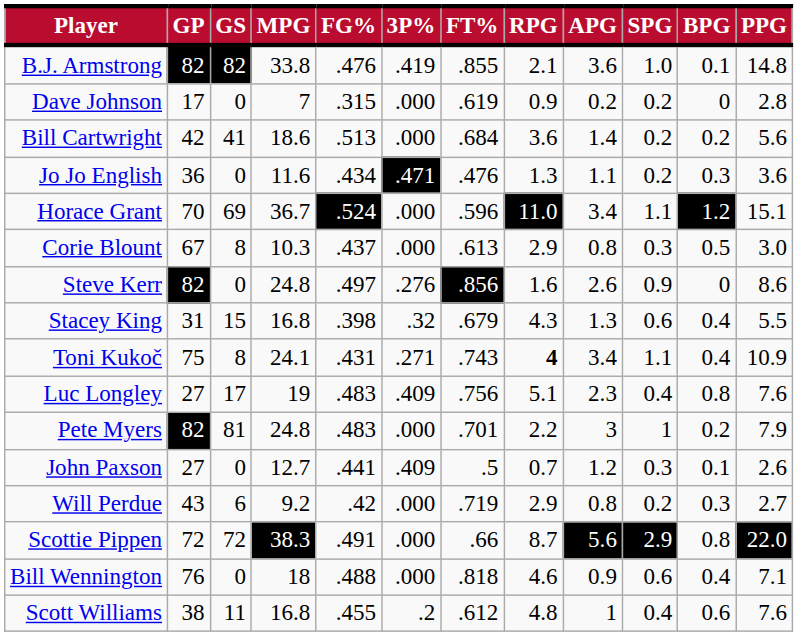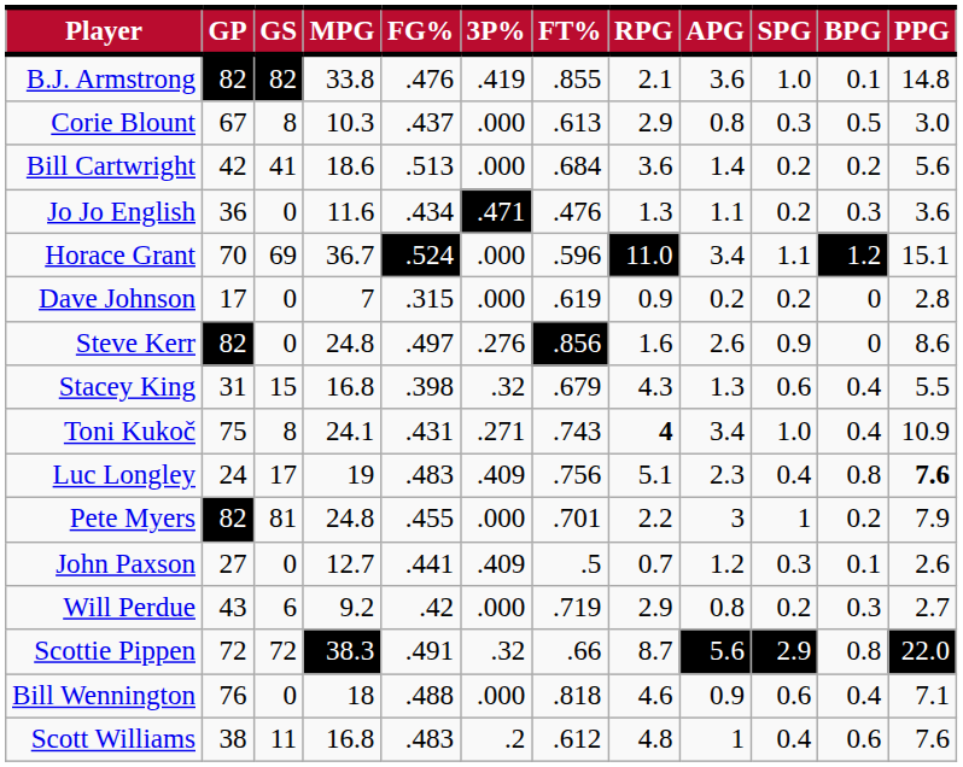 <table class="wikitable sortable" style="text-align:right;">
 <tr>
 <th style="background:#BA0C2F; color:#FFFFFF; border-top:#010101 3px solid; border-bottom:#010101 3px solid;">Player</th>
 <th style="background:#BA0C2F; color:#FFFFFF; border-top:#010101 3px solid; border-bottom:#010101 3px solid;">GP</th>
 <th style="background:#BA0C2F; color:#FFFFFF; border-top:#010101 3px solid; border-bottom:#010101 3px solid;">GS</th>
 <th style="background:#BA0C2F; color:#FFFFFF; border-top:#010101 3px solid; border-bottom:#010101 3px solid;">MPG</th>
 <th style="background:#BA0C2F; color:#FFFFFF; border-top:#010101 3px solid; border-bottom:#010101 3px solid;">FG%</th>
 <th style="background:#BA0C2F; color:#FFFFFF; border-top:#010101 3px solid; border-bottom:#010101 3px solid;">3P%</th>
 <th style="background:#BA0C2F; color:#FFFFFF; border-top:#010101 3px solid; border-bottom:#010101 3px solid;">FT%</th>
 <th style="background:#BA0C2F; color:#FFFFFF; border-top:#010101 3px solid; border-bottom:#010101 3px solid;">RPG</th>
 <th style="background:#BA0C2F; color:#FFFFFF; border-top:#010101 3px solid; border-bottom:#010101 3px solid;">APG</th>
 <th style="background:#BA0C2F; color:#FFFFFF; border-top:#010101 3px solid; border-bottom:#010101 3px solid;">SPG</th>
 <th style="background:#BA0C2F; color:#FFFFFF; border-top:#010101 3px solid; border-bottom:#010101 3px solid;">BPG</th>
 <th style="background:#BA0C2F; color:#FFFFFF; border-top:#010101 3px solid; border-bottom:#010101 3px solid;">PPG</th>
 </tr>
 <tr>
 <td><a href='#'>B.J. Armstrong</a></td>
 <td style="background:black;color:white;">82</td>
 <td style="background:black;color:white;">82</td>
 <td>33.8</td>
 <td>.476</td>
 <td>.419</td>
 <td>.855</td>
 <td>2.1</td>
 <td>3.6</td>
 <td>1.0</td>
 <td>0.1</td>
 <td>14.8</td>
 </tr>
 <tr>
-<td><a href='#'>Dave Johnson</a></td>
-<td>17</td>
-<td>0</td>
-<td>7</td>
-<td>.315</td>
+<td><a href='#'>Corie Blount</a></td>
+<td>67</td>
+<td>8</td>
+<td>10.3</td>
+<td>.437</td>
 <td>.000</td>
-<td>.619</td>
-<td>0.9</td>
-<td>0.2</td>
-<td>0.2</td>
-<td>0</td>
-<td>2.8</td>
+<td>.613</td>
+<td>2.9</td>
+<td>0.8</td>
+<td>0.3</td>
+<td>0.5</td>
+<td>3.0</td>
 </tr>
 <tr>
 <td><a href='#'>Bill Cartwright</a></td>
 <td>42</td>
 <td>41</td>
 <td>18.6</td>
 <td>.513</td>
 <td>.000</td>
 <td>.684</td>
 <td>3.6</td>
 <td>1.4</td>
 <td>0.2</td>
 <td>0.2</td>
 <td>5.6</td>
 </tr>
 <tr>
 <td><a href='#'>Jo Jo English</a></td>
 <td>36</td>
 <td>0</td>
 <td>11.6</td>
 <td>.434</td>
 <td style="background:black;color:white;">.471</td>
 <td>.476</td>
 <td>1.3</td>
 <td>1.1</td>
 <td>0.2</td>
 <td>0.3</td>
 <td>3.6</td>
 </tr>
 <tr>
 <td><a href='#'>Horace Grant</a></td>
 <td>70</td>
 <td>69</td>
 <td>36.7</td>
 <td style="background:black;color:white;">.524</td>
 <td>.000</td>
 <td>.596</td>
 <td style="background:black;color:white;">11.0</td>
 <td>3.4</td>
 <td>1.1</td>
 <td style="background:black;color:white;">1.2</td>
 <td>15.1</td>
 </tr>
 <tr>
-<td><a href='#'>Corie Blount</a></td>
-<td>67</td>
-<td>8</td>
-<td>10.3</td>
-<td>.437</td>
+<td><a href='#'>Dave Johnson</a></td>
+<td>17</td>
+<td>0</td>
+<td>7</td>
+<td>.315</td>
 <td>.000</td>
-<td>.613</td>
-<td>2.9</td>
-<td>0.8</td>
-<td>0.3</td>
-<td>0.5</td>
-<td>3.0</td>
+<td>.619</td>
+<td>0.9</td>
+<td>0.2</td>
+<td>0.2</td>
+<td>0</td>
+<td>2.8</td>
 </tr>
 <tr>
 <td><a href='#'>Steve Kerr</a></td>
 <td style="background:black;color:white;">82</td>
 <td>0</td>
 <td>24.8</td>
 <td>.497</td>
 <td>.276</td>
 <td style="background:black;color:white;">.856</td>
 <td>1.6</td>
 <td>2.6</td>
 <td>0.9</td>
 <td>0</td>
 <td>8.6</td>
 </tr>
 <tr>
 <td><a href='#'>Stacey King</a></td>
 <td>31</td>
 <td>15</td>
 <td>16.8</td>
 <td>.398</td>
 <td>.32</td>
 <td>.679</td>
 <td>4.3</td>
 <td>1.3</td>
 <td>0.6</td>
 <td>0.4</td>
 <td>5.5</td>
 </tr>
 <tr>
 <td><a href='#'>Toni Kukoč</a></td>
 <td>75</td>
 <td>8</td>
 <td>24.1</td>
 <td>.431</td>
 <td>.271</td>
 <td>.743</td>
 <td><strong>4</strong></td>
 <td>3.4</td>
-<td>1.1</td>
+<td>1.0</td>
 <td>0.4</td>
 <td>10.9</td>
 </tr>
 <tr>
 <td><a href='#'>Luc Longley</a></td>
-<td>27</td>
+<td>24</td>
 <td>17</td>
 <td>19</td>
 <td>.483</td>
 <td>.409</td>
 <td>.756</td>
 <td>5.1</td>
 <td>2.3</td>
 <td>0.4</td>
 <td>0.8</td>
-<td>7.6</td>
+<td><strong>7.6</strong></td>
 </tr>
 <tr>
 <td><a href='#'>Pete Myers</a></td>
 <td style="background:black;color:white;">82</td>
 <td>81</td>
 <td>24.8</td>
-<td>.483</td>
+<td>.455</td>
 <td>.000</td>
 <td>.701</td>
 <td>2.2</td>
 <td>3</td>
 <td>1</td>
 <td>0.2</td>
 <td>7.9</td>
 </tr>
 <tr>
 <td><a href='#'>John Paxson</a></td>
 <td>27</td>
 <td>0</td>
 <td>12.7</td>
 <td>.441</td>
 <td>.409</td>
 <td>.5</td>
 <td>0.7</td>
 <td>1.2</td>
 <td>0.3</td>
 <td>0.1</td>
 <td>2.6</td>
 </tr>
 <tr>
 <td><a href='#'>Will Perdue</a></td>
 <td>43</td>
 <td>6</td>
 <td>9.2</td>
 <td>.42</td>
 <td>.000</td>
 <td>.719</td>
 <td>2.9</td>
 <td>0.8</td>
 <td>0.2</td>
 <td>0.3</td>
 <td>2.7</td>
 </tr>
 <tr>
 <td><a href='#'>Scottie Pippen</a></td>
 <td>72</td>
 <td>72</td>
 <td style="background:black;color:white;">38.3</td>
 <td>.491</td>
-<td>.000</td>
+<td>.32</td>
 <td>.66</td>
 <td>8.7</td>
 <td style="background:black;color:white;">5.6</td>
 <td style="background:black;color:white;">2.9</td>
 <td>0.8</td>
 <td style="background:black;color:white;">22.0</td>
 </tr>
 <tr>
 <td><a href='#'>Bill Wennington</a></td>
 <td>76</td>
 <td>0</td>
 <td>18</td>
 <td>.488</td>
 <td>.000</td>
 <td>.818</td>
 <td>4.6</td>
 <td>0.9</td>
 <td>0.6</td>
 <td>0.4</td>
 <td>7.1</td>
 </tr>
 <tr>
 <td><a href='#'>Scott Williams</a></td>
 <td>38</td>
 <td>11</td>
 <td>16.8</td>
-<td>.455</td>
+<td>.483</td>
 <td>.2</td>
 <td>.612</td>
 <td>4.8</td>
 <td>1</td>
 <td>0.4</td>
 <td>0.6</td>
 <td>7.6</td>
 </tr>
 </table>
